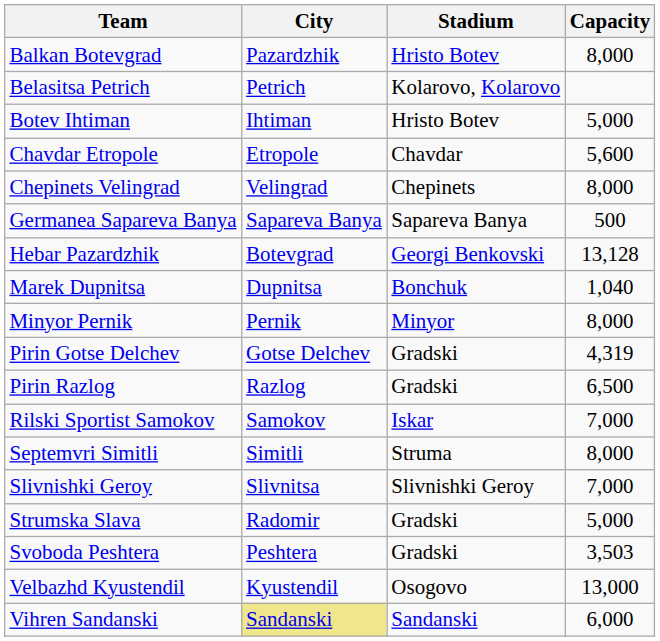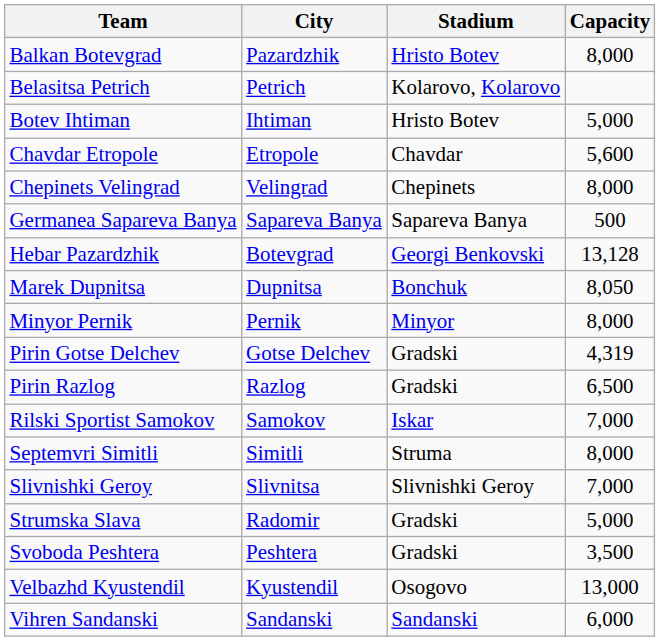 <table class="wikitable sortable">
 <tr>
 <th>Team</th>
 <th>City</th>
 <th>Stadium</th>
 <th>Capacity</th>
 </tr>
 <tr>
 <td><a href='#'>Balkan Botevgrad</a></td>
 <td><a href='#'>Pazardzhik</a></td>
 <td><a href='#'>Hristo Botev</a></td>
 <td align=center>8,000</td>
 </tr>
 <tr>
 <td><a href='#'>Belasitsa Petrich</a></td>
 <td><a href='#'>Petrich</a></td>
 <td>Kolarovo, <a href='#'>Kolarovo</a></td>
 <td align=center></td>
 </tr>
 <tr>
 <td><a href='#'>Botev Ihtiman</a></td>
 <td><a href='#'>Ihtiman</a></td>
 <td>Hristo Botev</td>
 <td align=center>5,000</td>
 </tr>
 <tr>
 <td><a href='#'>Chavdar Etropole</a></td>
 <td><a href='#'>Etropole</a></td>
 <td>Chavdar</td>
 <td align="center">5,600</td>
 </tr>
 <tr>
 <td><a href='#'>Chepinets Velingrad</a></td>
 <td><a href='#'>Velingrad</a></td>
 <td>Chepinets</td>
 <td align=center>8,000</td>
 </tr>
 <tr>
 <td><a href='#'>Germanea Sapareva Banya</a></td>
 <td><a href='#'>Sapareva Banya</a></td>
 <td>Sapareva Banya</td>
 <td align=center>500</td>
 </tr>
 <tr>
 <td><a href='#'>Hebar Pazardzhik</a></td>
 <td><a href='#'>Botevgrad</a></td>
 <td><a href='#'>Georgi Benkovski</a></td>
 <td align=center>13,128</td>
 </tr>
 <tr>
 <td><a href='#'>Marek Dupnitsa</a></td>
 <td><a href='#'>Dupnitsa</a></td>
 <td><a href='#'>Bonchuk</a></td>
-<td align="center">1,040</td>
+<td align="center">8,050</td>
 </tr>
 <tr>
 <td><a href='#'>Minyor Pernik</a></td>
 <td><a href='#'>Pernik</a></td>
 <td><a href='#'>Minyor</a></td>
 <td align=center>8,000</td>
 </tr>
 <tr>
 <td><a href='#'>Pirin Gotse Delchev</a></td>
 <td><a href='#'>Gotse Delchev</a></td>
 <td>Gradski</td>
 <td align=center>4,319</td>
 </tr>
 <tr>
 <td><a href='#'>Pirin Razlog</a></td>
 <td><a href='#'>Razlog</a></td>
 <td>Gradski</td>
 <td align=center>6,500</td>
 </tr>
 <tr>
 <td><a href='#'>Rilski Sportist Samokov</a></td>
 <td><a href='#'>Samokov</a></td>
 <td><a href='#'>Iskar</a></td>
 <td align=center>7,000</td>
 </tr>
 <tr>
 <td><a href='#'>Septemvri Simitli</a></td>
 <td><a href='#'>Simitli</a></td>
 <td>Struma</td>
 <td align="center">8,000</td>
 </tr>
 <tr>
 <td><a href='#'>Slivnishki Geroy</a></td>
 <td><a href='#'>Slivnitsa</a></td>
 <td>Slivnishki Geroy</td>
 <td align="center">7,000</td>
 </tr>
 <tr>
 <td><a href='#'>Strumska Slava</a></td>
 <td><a href='#'>Radomir</a></td>
 <td>Gradski</td>
 <td align="center">5,000</td>
 </tr>
 <tr>
 <td><a href='#'>Svoboda Peshtera</a></td>
 <td><a href='#'>Peshtera</a></td>
 <td>Gradski</td>
-<td align="center">3,503</td>
+<td align="center">3,500</td>
 </tr>
 <tr>
 <td><a href='#'>Velbazhd Kyustendil</a></td>
 <td><a href='#'>Kyustendil</a></td>
 <td>Osogovo</td>
 <td align="center">13,000</td>
 </tr>
 <tr>
 <td><a href='#'>Vihren Sandanski</a></td>
-<td style="background: khaki;"><a href='#'>Sandanski</a></td>
+<td><a href='#'>Sandanski</a></td>
 <td><a href='#'>Sandanski</a></td>
 <td align="center">6,000</td>
 </tr>
 </table>
